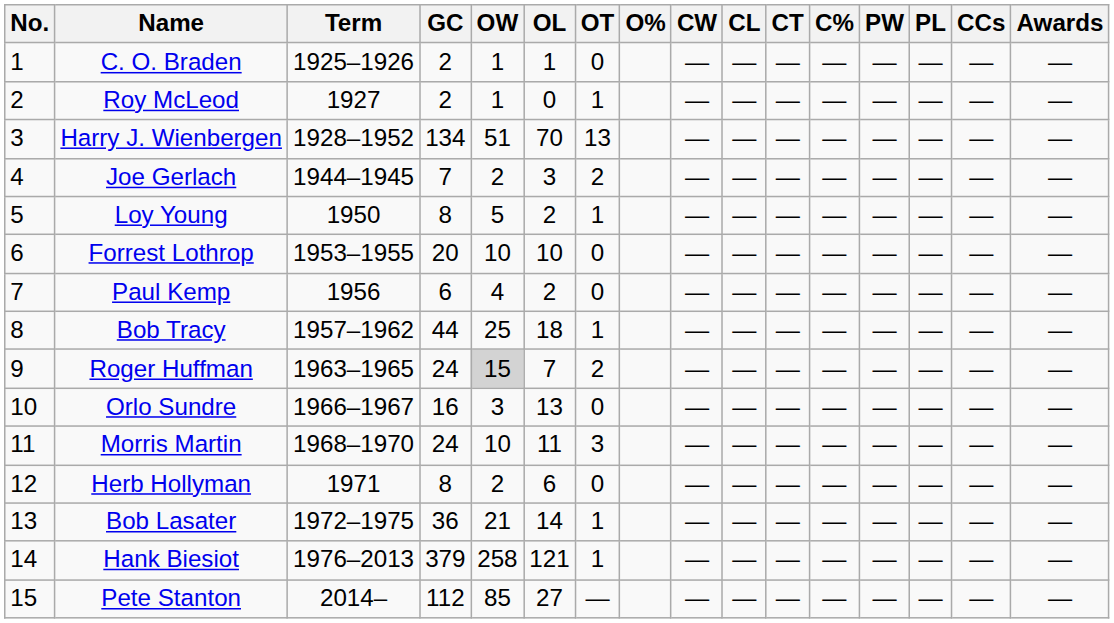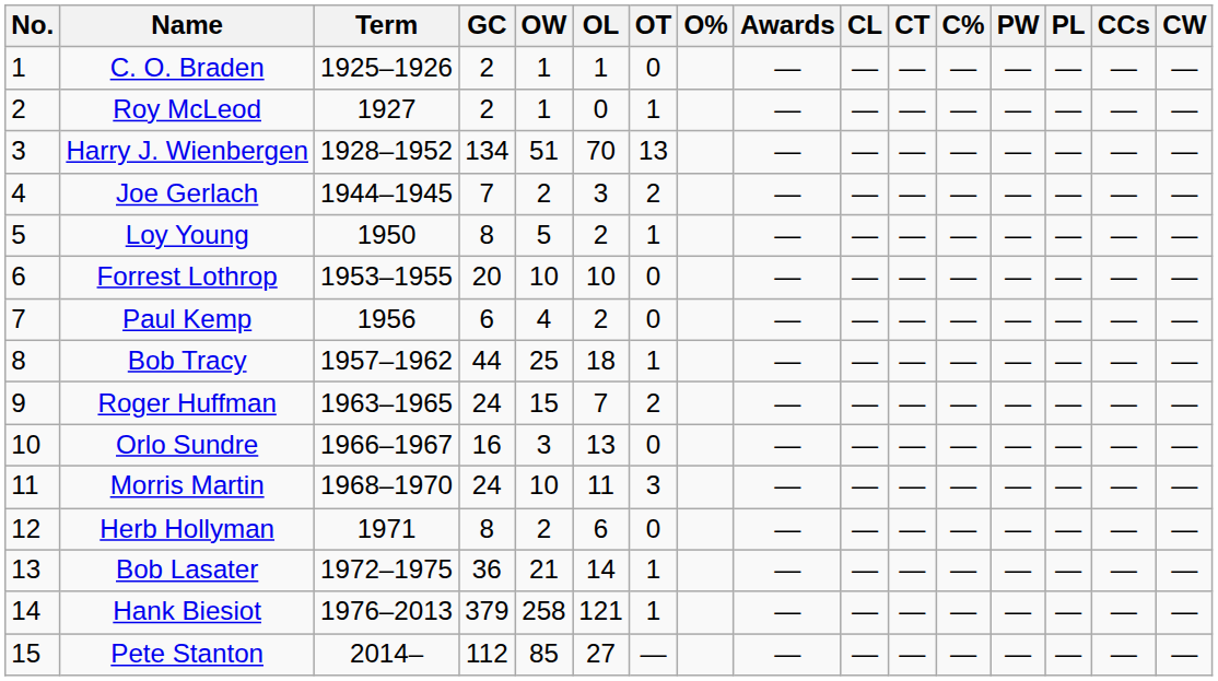 <table class="wikitable sortable">
 <tr>
 <th>No.</th>
 <th>Name</th>
 <th>Term</th>
 <th>GC</th>
 <th>OW</th>
 <th>OL</th>
 <th>OT</th>
 <th>O%</th>
-<th>CW</th>
+<th class="unsortable">Awards</th>
 <th>CL</th>
 <th>CT</th>
 <th>C%</th>
 <th>PW</th>
 <th>PL</th>
 <th>CCs</th>
-<th class="unsortable">Awards</th>
+<th>CW</th>
 </tr>
 <tr>
 <td>1</td>
 <td align="center"><a href='#'>C. O. Braden</a></td>
 <td align="center">1925–1926</td>
 <td align="center">2</td>
 <td align="center">1</td>
 <td align="center">1</td>
 <td align="center">0</td>
 <td align="center"></td>
 <td align="center">—</td>
 <td align="center">—</td>
 <td align="center">—</td>
 <td align="center">—</td>
 <td align="center">—</td>
 <td align="center">—</td>
 <td align="center">—</td>
 <td align="center">—</td>
 </tr>
 <tr>
 <td>2</td>
 <td align="center"><a href='#'>Roy McLeod</a></td>
 <td align="center">1927</td>
 <td align="center">2</td>
 <td align="center">1</td>
 <td align="center">0</td>
 <td align="center">1</td>
 <td align="center"></td>
 <td align="center">—</td>
 <td align="center">—</td>
 <td align="center">—</td>
 <td align="center">—</td>
 <td align="center">—</td>
 <td align="center">—</td>
 <td align="center">—</td>
 <td align="center">—</td>
 </tr>
 <tr>
 <td>3</td>
 <td align="center"><a href='#'>Harry J. Wienbergen</a></td>
 <td align="center">1928–1952</td>
 <td align="center">134</td>
 <td align="center">51</td>
 <td align="center">70</td>
 <td align="center">13</td>
 <td align="center"></td>
 <td align="center">—</td>
 <td align="center">—</td>
 <td align="center">—</td>
 <td align="center">—</td>
 <td align="center">—</td>
 <td align="center">—</td>
 <td align="center">—</td>
 <td align="center">—</td>
 </tr>
 <tr>
 <td>4</td>
 <td align="center"><a href='#'>Joe Gerlach</a></td>
 <td align="center">1944–1945</td>
 <td align="center">7</td>
 <td align="center">2</td>
 <td align="center">3</td>
 <td align="center">2</td>
 <td align="center"></td>
 <td align="center">—</td>
 <td align="center">—</td>
 <td align="center">—</td>
 <td align="center">—</td>
 <td align="center">—</td>
 <td align="center">—</td>
 <td align="center">—</td>
 <td align="center">—</td>
 </tr>
 <tr>
 <td>5</td>
 <td align="center"><a href='#'>Loy Young</a></td>
 <td align="center">1950</td>
 <td align="center">8</td>
 <td align="center">5</td>
 <td align="center">2</td>
 <td align="center">1</td>
 <td align="center"></td>
 <td align="center">—</td>
 <td align="center">—</td>
 <td align="center">—</td>
 <td align="center">—</td>
 <td align="center">—</td>
 <td align="center">—</td>
 <td align="center">—</td>
 <td align="center">—</td>
 </tr>
 <tr>
 <td>6</td>
 <td align="center"><a href='#'>Forrest Lothrop</a></td>
 <td align="center">1953–1955</td>
 <td align="center">20</td>
 <td align="center">10</td>
 <td align="center">10</td>
 <td align="center">0</td>
 <td align="center"></td>
 <td align="center">—</td>
 <td align="center">—</td>
 <td align="center">—</td>
 <td align="center">—</td>
 <td align="center">—</td>
 <td align="center">—</td>
 <td align="center">—</td>
 <td align="center">—</td>
 </tr>
 <tr>
 <td>7</td>
 <td align="center"><a href='#'>Paul Kemp</a></td>
 <td align="center">1956</td>
 <td align="center">6</td>
 <td align="center">4</td>
 <td align="center">2</td>
 <td align="center">0</td>
 <td align="center"></td>
 <td align="center">—</td>
 <td align="center">—</td>
 <td align="center">—</td>
 <td align="center">—</td>
 <td align="center">—</td>
 <td align="center">—</td>
 <td align="center">—</td>
 <td align="center">—</td>
 </tr>
 <tr>
 <td>8</td>
 <td align="center"><a href='#'>Bob Tracy</a></td>
 <td align="center">1957–1962</td>
 <td align="center">44</td>
 <td align="center">25</td>
 <td align="center">18</td>
 <td align="center">1</td>
 <td align="center"></td>
 <td align="center">—</td>
 <td align="center">—</td>
 <td align="center">—</td>
 <td align="center">—</td>
 <td align="center">—</td>
 <td align="center">—</td>
 <td align="center">—</td>
 <td align="center">—</td>
 </tr>
 <tr>
 <td>9</td>
 <td align="center"><a href='#'>Roger Huffman</a></td>
 <td align="center">1963–1965</td>
 <td align="center">24</td>
-<td align="center" style="background: lightgrey;">15</td>
+<td align="center">15</td>
 <td align="center">7</td>
 <td align="center">2</td>
 <td align="center"></td>
 <td align="center">—</td>
 <td align="center">—</td>
 <td align="center">—</td>
 <td align="center">—</td>
 <td align="center">—</td>
 <td align="center">—</td>
 <td align="center">—</td>
 <td align="center">—</td>
 </tr>
 <tr>
 <td>10</td>
 <td align="center"><a href='#'>Orlo Sundre</a></td>
 <td align="center">1966–1967</td>
 <td align="center">16</td>
 <td align="center">3</td>
 <td align="center">13</td>
 <td align="center">0</td>
 <td align="center"></td>
 <td align="center">—</td>
 <td align="center">—</td>
 <td align="center">—</td>
 <td align="center">—</td>
 <td align="center">—</td>
 <td align="center">—</td>
 <td align="center">—</td>
 <td align="center">—</td>
 </tr>
 <tr>
 <td>11</td>
 <td align="center"><a href='#'>Morris Martin</a></td>
 <td align="center">1968–1970</td>
 <td align="center">24</td>
 <td align="center">10</td>
 <td align="center">11</td>
 <td align="center">3</td>
 <td align="center"></td>
 <td align="center">—</td>
 <td align="center">—</td>
 <td align="center">—</td>
 <td align="center">—</td>
 <td align="center">—</td>
 <td align="center">—</td>
 <td align="center">—</td>
 <td align="center">—</td>
 </tr>
 <tr>
 <td>12</td>
 <td align="center"><a href='#'>Herb Hollyman</a></td>
 <td align="center">1971</td>
 <td align="center">8</td>
 <td align="center">2</td>
 <td align="center">6</td>
 <td align="center">0</td>
 <td align="center"></td>
 <td align="center">—</td>
 <td align="center">—</td>
 <td align="center">—</td>
 <td align="center">—</td>
 <td align="center">—</td>
 <td align="center">—</td>
 <td align="center">—</td>
 <td align="center">—</td>
 </tr>
 <tr>
 <td>13</td>
 <td align="center"><a href='#'>Bob Lasater</a></td>
 <td align="center">1972–1975</td>
 <td align="center">36</td>
 <td align="center">21</td>
 <td align="center">14</td>
 <td align="center">1</td>
 <td align="center"></td>
 <td align="center">—</td>
 <td align="center">—</td>
 <td align="center">—</td>
 <td align="center">—</td>
 <td align="center">—</td>
 <td align="center">—</td>
 <td align="center">—</td>
 <td align="center">—</td>
 </tr>
 <tr>
 <td>14</td>
 <td align="center"><a href='#'>Hank Biesiot</a></td>
 <td align="center">1976–2013</td>
 <td align="center">379</td>
 <td align="center">258</td>
 <td align="center">121</td>
 <td align="center">1</td>
 <td align="center"></td>
 <td align="center">—</td>
 <td align="center">—</td>
 <td align="center">—</td>
 <td align="center">—</td>
 <td align="center">—</td>
 <td align="center">—</td>
 <td align="center">—</td>
 <td align="center">—</td>
 </tr>
 <tr>
 <td>15</td>
 <td align="center"><a href='#'>Pete Stanton</a></td>
 <td align="center">2014–</td>
 <td align="center">112</td>
 <td align="center">85</td>
 <td align="center">27</td>
 <td align="center">—</td>
 <td align="center"></td>
 <td align="center">—</td>
 <td align="center">—</td>
 <td align="center">—</td>
 <td align="center">—</td>
 <td align="center">—</td>
 <td align="center">—</td>
 <td align="center">—</td>
 <td align="center">—</td>
 </tr>
 </table>
